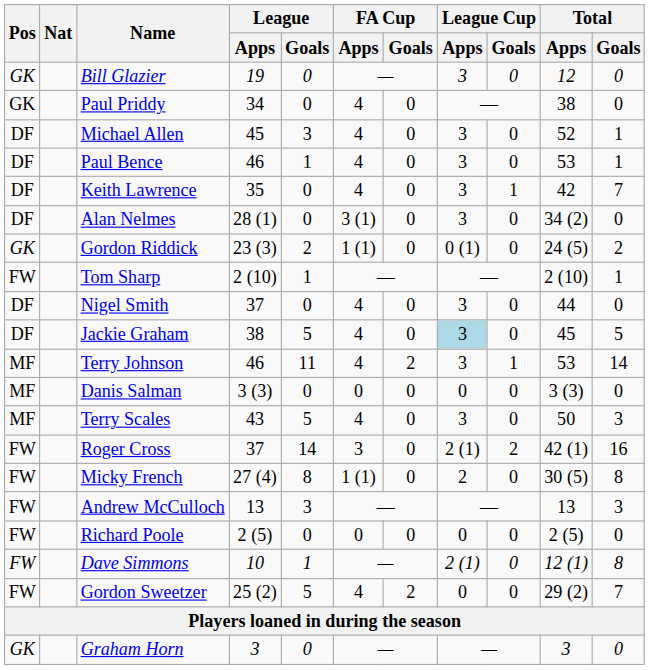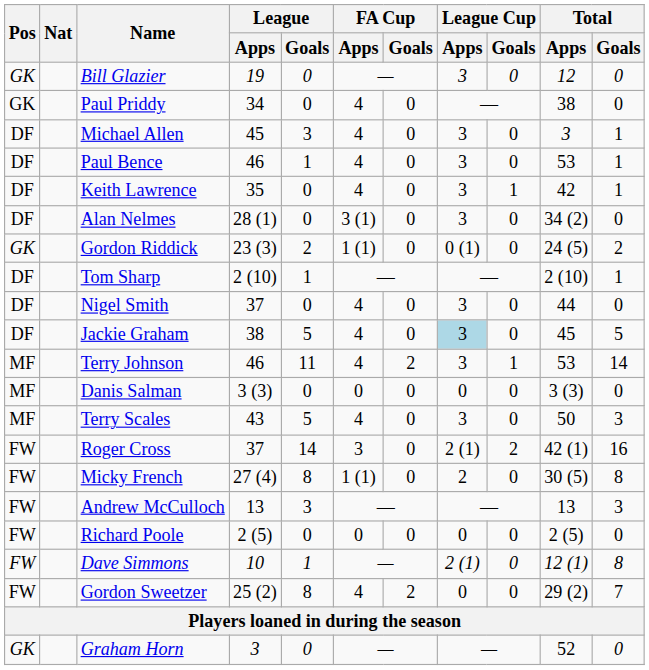 <table class="wikitable" style="text-align:center">
 <tr>
 <th rowspan="2">Pos</th>
 <th rowspan="2">Nat</th>
 <th rowspan="2">Name</th>
 <th colspan="2" style="width:85px;">League</th>
 <th colspan="2" style="width:85px;">FA Cup</th>
 <th colspan="2">League Cup</th>
 <th colspan="2" style="width:85px;">Total</th>
 </tr>
 <tr>
 <th>Apps</th>
 <th>Goals</th>
 <th>Apps</th>
 <th>Goals</th>
 <th>Apps</th>
 <th>Goals</th>
 <th>Apps</th>
 <th>Goals</th>
 </tr>
 <tr>
 <td><em>GK</em></td>
 <td><em></em></td>
 <td style="text-align:left;"><em><a href='#'>Bill Glazier</a></em></td>
 <td><em>19</em></td>
 <td><em>0</em></td>
 <td colspan="2"><em>—</em></td>
 <td><em>3</em></td>
 <td><em>0</em></td>
 <td><em>12</em></td>
 <td><em>0</em></td>
 </tr>
 <tr>
 <td>GK</td>
 <td></td>
 <td style="text-align:left;"><a href='#'>Paul Priddy</a></td>
 <td>34</td>
 <td>0</td>
 <td>4</td>
 <td>0</td>
 <td colspan="2">—</td>
 <td>38</td>
 <td>0</td>
 </tr>
 <tr>
 <td>DF</td>
 <td></td>
 <td style="text-align:left;"><a href='#'>Michael Allen</a></td>
 <td>45</td>
 <td>3</td>
 <td>4</td>
 <td>0</td>
 <td>3</td>
 <td>0</td>
-<td>52</td>
+<td><em>3</em></td>
 <td>1</td>
 </tr>
 <tr>
 <td>DF</td>
 <td></td>
 <td style="text-align:left;"><a href='#'>Paul Bence</a></td>
 <td>46</td>
 <td>1</td>
 <td>4</td>
 <td>0</td>
 <td>3</td>
 <td>0</td>
 <td>53</td>
 <td>1</td>
 </tr>
 <tr>
 <td>DF</td>
 <td></td>
 <td style="text-align:left;"><a href='#'>Keith Lawrence</a></td>
 <td>35</td>
 <td>0</td>
 <td>4</td>
 <td>0</td>
 <td>3</td>
 <td>1</td>
 <td>42</td>
-<td>7</td>
+<td>1</td>
 </tr>
 <tr>
 <td>DF</td>
 <td></td>
 <td style="text-align:left;"><a href='#'>Alan Nelmes</a></td>
 <td>28 (1)</td>
 <td>0</td>
 <td>3 (1)</td>
 <td>0</td>
 <td>3</td>
 <td>0</td>
 <td>34 (2)</td>
 <td>0</td>
 </tr>
 <tr>
 <td><em>GK</em></td>
 <td></td>
 <td style="text-align:left;"><a href='#'>Gordon Riddick</a></td>
 <td>23 (3)</td>
 <td>2</td>
 <td>1 (1)</td>
 <td>0</td>
 <td>0 (1)</td>
 <td>0</td>
 <td>24 (5)</td>
 <td>2</td>
 </tr>
 <tr>
-<td>FW</td>
+<td>DF</td>
 <td></td>
 <td style="text-align:left;"><a href='#'>Tom Sharp</a></td>
 <td>2 (10)</td>
 <td>1</td>
 <td colspan="2">—</td>
 <td colspan="2">—</td>
 <td>2 (10)</td>
 <td>1</td>
 </tr>
 <tr>
 <td>DF</td>
 <td></td>
 <td style="text-align:left;"><a href='#'>Nigel Smith</a></td>
 <td>37</td>
 <td>0</td>
 <td>4</td>
 <td>0</td>
 <td>3</td>
 <td>0</td>
 <td>44</td>
 <td>0</td>
 </tr>
 <tr>
 <td>DF</td>
 <td></td>
 <td style="text-align:left;"><a href='#'>Jackie Graham</a></td>
 <td>38</td>
 <td>5</td>
 <td>4</td>
 <td>0</td>
 <td style="background: lightblue;">3</td>
 <td>0</td>
 <td>45</td>
 <td>5</td>
 </tr>
 <tr>
 <td>MF</td>
 <td></td>
 <td style="text-align:left;"><a href='#'>Terry Johnson</a></td>
 <td>46</td>
 <td>11</td>
 <td>4</td>
 <td>2</td>
 <td>3</td>
 <td>1</td>
 <td>53</td>
 <td>14</td>
 </tr>
 <tr>
 <td>MF</td>
 <td></td>
 <td style="text-align:left;"><a href='#'>Danis Salman</a></td>
 <td>3 (3)</td>
 <td>0</td>
 <td>0</td>
 <td>0</td>
 <td>0</td>
 <td>0</td>
 <td>3 (3)</td>
 <td>0</td>
 </tr>
 <tr>
 <td>MF</td>
 <td></td>
 <td style="text-align:left;"><a href='#'>Terry Scales</a></td>
 <td>43</td>
 <td>5</td>
 <td>4</td>
 <td>0</td>
 <td>3</td>
 <td>0</td>
 <td>50</td>
 <td>3</td>
 </tr>
 <tr>
 <td>FW</td>
 <td></td>
 <td style="text-align:left;"><a href='#'>Roger Cross</a></td>
 <td>37</td>
 <td>14</td>
 <td>3</td>
 <td>0</td>
 <td>2 (1)</td>
 <td>2</td>
 <td>42 (1)</td>
 <td>16</td>
 </tr>
 <tr>
 <td>FW</td>
 <td></td>
 <td style="text-align:left;"><a href='#'>Micky French</a></td>
 <td>27 (4)</td>
 <td>8</td>
 <td>1 (1)</td>
 <td>0</td>
 <td>2</td>
 <td>0</td>
 <td>30 (5)</td>
 <td>8</td>
 </tr>
 <tr>
 <td>FW</td>
 <td></td>
 <td style="text-align:left;"><a href='#'>Andrew McCulloch</a></td>
 <td>13</td>
 <td>3</td>
 <td colspan="2">—</td>
 <td colspan="2">—</td>
 <td>13</td>
 <td>3</td>
 </tr>
 <tr>
 <td>FW</td>
 <td></td>
 <td style="text-align:left;"><a href='#'>Richard Poole</a></td>
 <td>2 (5)</td>
 <td>0</td>
 <td>0</td>
 <td>0</td>
 <td>0</td>
 <td>0</td>
 <td>2 (5)</td>
 <td>0</td>
 </tr>
 <tr>
 <td><em>FW</em></td>
 <td><em></em></td>
 <td style="text-align:left;"><a href='#'><em>Dave Simmons</em></a></td>
 <td><em>10</em></td>
 <td><em>1</em></td>
 <td colspan="2"><em>—</em></td>
 <td><em>2 (1)</em></td>
 <td><em>0</em></td>
 <td><em>12 (1)</em></td>
 <td><em>8</em></td>
 </tr>
 <tr>
 <td>FW</td>
 <td></td>
 <td style="text-align:left;"><a href='#'>Gordon Sweetzer</a></td>
 <td>25 (2)</td>
-<td>5</td>
+<td>8</td>
 <td>4</td>
 <td>2</td>
 <td>0</td>
 <td>0</td>
 <td>29 (2)</td>
 <td>7</td>
 </tr>
 <tr>
 <th colspan="11">Players loaned in during the season</th>
 </tr>
 <tr>
 <td><em>GK</em></td>
 <td><em></em></td>
 <td style="text-align:left;"><em><a href='#'>Graham Horn</a></em></td>
 <td><em>3</em></td>
 <td><em>0</em></td>
 <td colspan="2"><em>—</em></td>
 <td colspan="2"><em>—</em></td>
-<td><em>3</em></td>
+<td>52</td>
 <td><em>0</em></td>
 </tr>
 </table>
